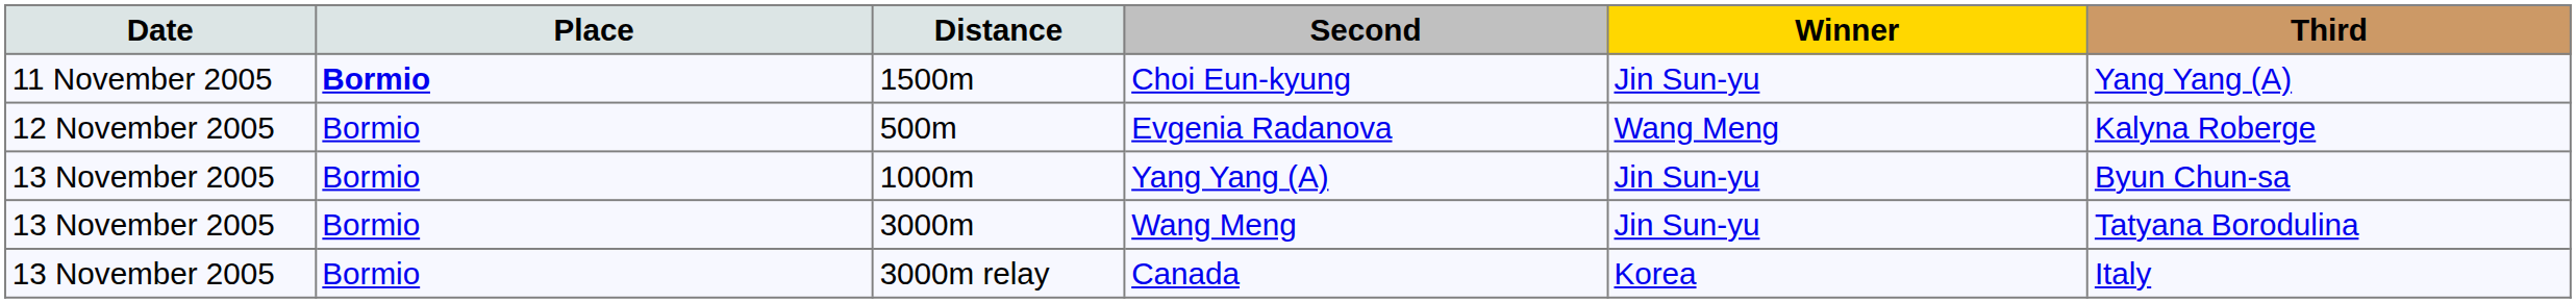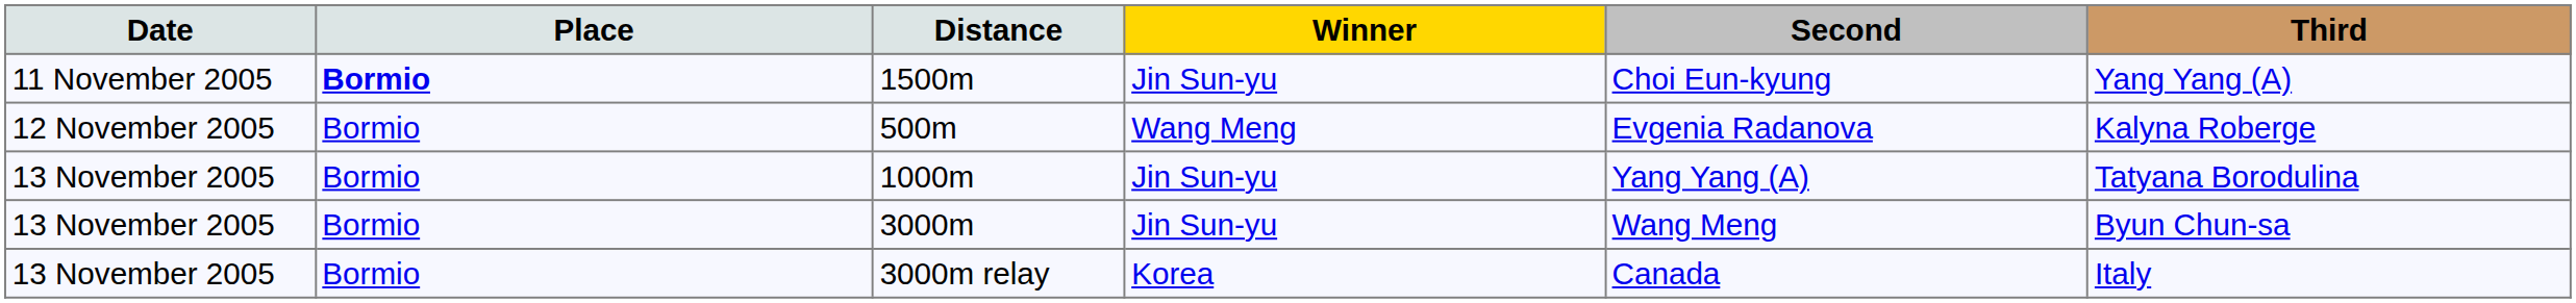 <table bgcolor="#f7f8ff" cellpadding="3" cellspacing="0" border="1" style="font-size: 95%; border: gray solid 1px; border-collapse: collapse;">
 <tr bgcolor="#CCCCCC">
 <td align="center" bgcolor="#DCE5E5" width="150"><strong>Date</strong></td>
 <td align="center" bgcolor="#DCE5E5" width="280"><strong>Place</strong></td>
 <td align="center" bgcolor="#DCE5E5" width="120"><strong>Distance</strong></td>
+<td align="center" bgcolor="gold" width="240"><strong>Winner</strong></td>
 <td align="center" bgcolor="silver" width="240"><strong>Second</strong></td>
-<td align="center" bgcolor="gold" width="240"><strong>Winner</strong></td>
 <td align="center" bgcolor="CC9966" width="240"><strong>Third</strong></td>
 </tr>
 <tr align="left">
 <td>11 November 2005</td>
 <td><strong> <a href='#'>Bormio</a></strong></td>
 <td>1500m</td>
+<td> <a href='#'>Jin Sun-yu</a></td>
 <td> <a href='#'>Choi Eun-kyung</a></td>
-<td> <a href='#'>Jin Sun-yu</a></td>
 <td> <a href='#'>Yang Yang (A)</a></td>
 </tr>
 <tr align="left">
 <td>12 November 2005</td>
 <td> <a href='#'>Bormio</a></td>
 <td>500m</td>
+<td> <a href='#'>Wang Meng</a></td>
 <td> <a href='#'>Evgenia Radanova</a></td>
-<td> <a href='#'>Wang Meng</a></td>
 <td> <a href='#'>Kalyna Roberge</a></td>
 </tr>
 <tr align="left">
 <td>13 November 2005</td>
 <td> <a href='#'>Bormio</a></td>
 <td>1000m</td>
+<td> <a href='#'>Jin Sun-yu</a></td>
 <td> <a href='#'>Yang Yang (A)</a></td>
+<td> <a href='#'>Tatyana Borodulina</a></td>
+</tr>
+<tr align="left">
+<td>13 November 2005</td>
+<td> <a href='#'>Bormio</a></td>
+<td>3000m</td>
 <td> <a href='#'>Jin Sun-yu</a></td>
+<td> <a href='#'>Wang Meng</a></td>
 <td> <a href='#'>Byun Chun-sa</a></td>
 </tr>
 <tr align="left">
 <td>13 November 2005</td>
 <td> <a href='#'>Bormio</a></td>
-<td>3000m</td>
-<td> <a href='#'>Wang Meng</a></td>
-<td> <a href='#'>Jin Sun-yu</a></td>
-<td> <a href='#'>Tatyana Borodulina</a></td>
-</tr>
-<tr align="left">
-<td>13 November 2005</td>
-<td> <a href='#'>Bormio</a></td>
 <td>3000m relay</td>
+<td> <a href='#'>Korea</a></td>
 <td> <a href='#'>Canada</a></td>
-<td> <a href='#'>Korea</a></td>
 <td> <a href='#'>Italy</a></td>
 </tr>
 </table>
